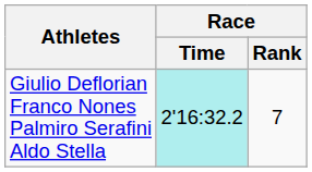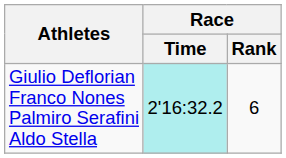 <table class="wikitable" border="1" style="font-size:90%">
 <tr>
 <th rowspan=2>Athletes</th>
 <th colspan=2>Race</th>
 </tr>
 <tr>
 <th>Time</th>
 <th>Rank</th>
 </tr>
 <tr>
 <td><a href='#'>Giulio Deflorian</a><br><a href='#'>Franco Nones</a><br><a href='#'>Palmiro Serafini</a><br><a href='#'>Aldo Stella</a></td>
 <td align=center style="background: paleturquoise;">2'16:32.2</td>
-<td align=center>7</td>
+<td align=center>6</td>
 </tr>
 </table>
